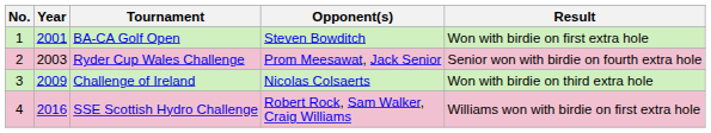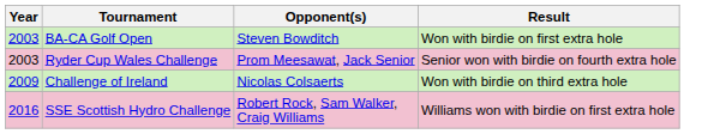 <table class="wikitable" style="font-size:95%;">
 <tr>
-<th>No.</th>
 <th>Year</th>
 <th>Tournament</th>
 <th>Opponent(s)</th>
 <th>Result</th>
 </tr>
 <tr style="background:#D0F0C0;">
-<td align=center>1</td>
-<td><a href='#'>2001</a></td>
+<td><a href='#'>2003</a></td>
 <td><a href='#'>BA-CA Golf Open</a></td>
 <td> <a href='#'>Steven Bowditch</a></td>
 <td>Won with birdie on first extra hole</td>
 </tr>
 <tr style="background:#F2C1D1;">
-<td align=center>2</td>
 <td>2003</td>
 <td><a href='#'>Ryder Cup Wales Challenge</a></td>
 <td> <a href='#'>Prom Meesawat</a>,  <a href='#'>Jack Senior</a></td>
 <td>Senior won with birdie on fourth extra hole</td>
 </tr>
 <tr style="background:#D0F0C0;">
-<td align=center>3</td>
 <td><a href='#'>2009</a></td>
 <td><a href='#'>Challenge of Ireland</a></td>
 <td> <a href='#'>Nicolas Colsaerts</a></td>
 <td>Won with birdie on third extra hole</td>
 </tr>
 <tr style="background:#F2C1D1;">
-<td align=center>4</td>
 <td><a href='#'>2016</a></td>
 <td><a href='#'>SSE Scottish Hydro Challenge</a></td>
 <td> <a href='#'>Robert Rock</a>,  <a href='#'>Sam Walker</a>,<br> <a href='#'>Craig Williams</a></td>
 <td>Williams won with birdie on first extra hole</td>
 </tr>
 </table>
